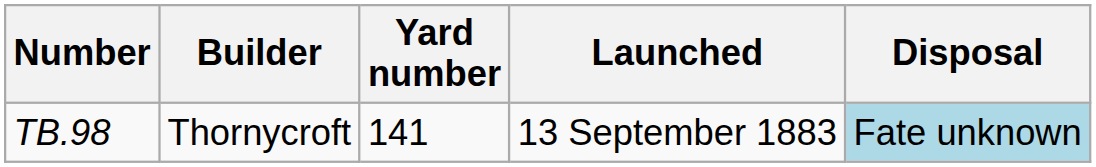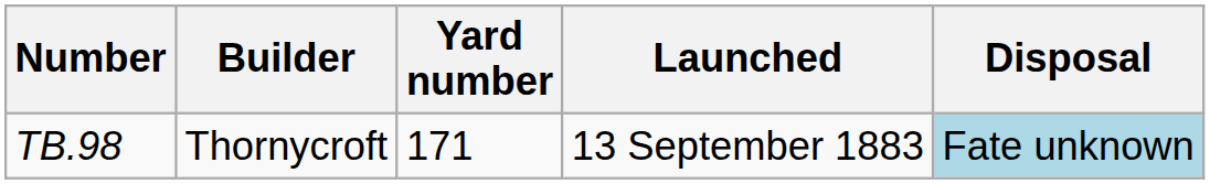 <table class="wikitable">
 <tr>
 <th>Number</th>
 <th>Builder</th>
 <th>Yard<br>number</th>
 <th>Launched</th>
 <th>Disposal</th>
 </tr>
 <tr>
 <td><em>TB.98</em></td>
 <td>Thornycroft</td>
-<td>141</td>
+<td>171</td>
 <td>13 September 1883</td>
 <td style="background: lightblue;">Fate unknown</td>
 </tr>
 </table>
